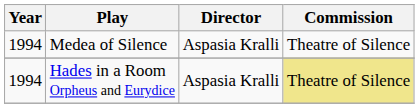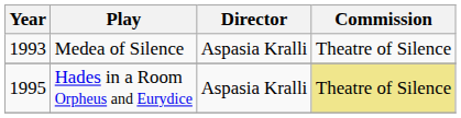 <table class="wikitable">
 <tr>
 <th>Year</th>
 <th>Play</th>
 <th>Director</th>
 <th>Commission</th>
 </tr>
 <tr>
-<td rowspan=1>1994</td>
+<td rowspan=1>1993</td>
 <td>Medea of Silence</td>
 <td>Aspasia Kralli</td>
 <td>Theatre of Silence</td>
 </tr>
 <tr>
 </tr>
 <tr>
-<td rowspan=1>1994</td>
+<td rowspan=1>1995</td>
 <td><a href='#'>Hades</a> in a Room<br><small><a href='#'>Orpheus</a> and <a href='#'>Eurydice</a></small></td>
 <td>Aspasia Kralli</td>
 <td style="background: khaki;">Theatre of Silence</td>
 </tr>
 <tr>
 </tr>
 </table>
